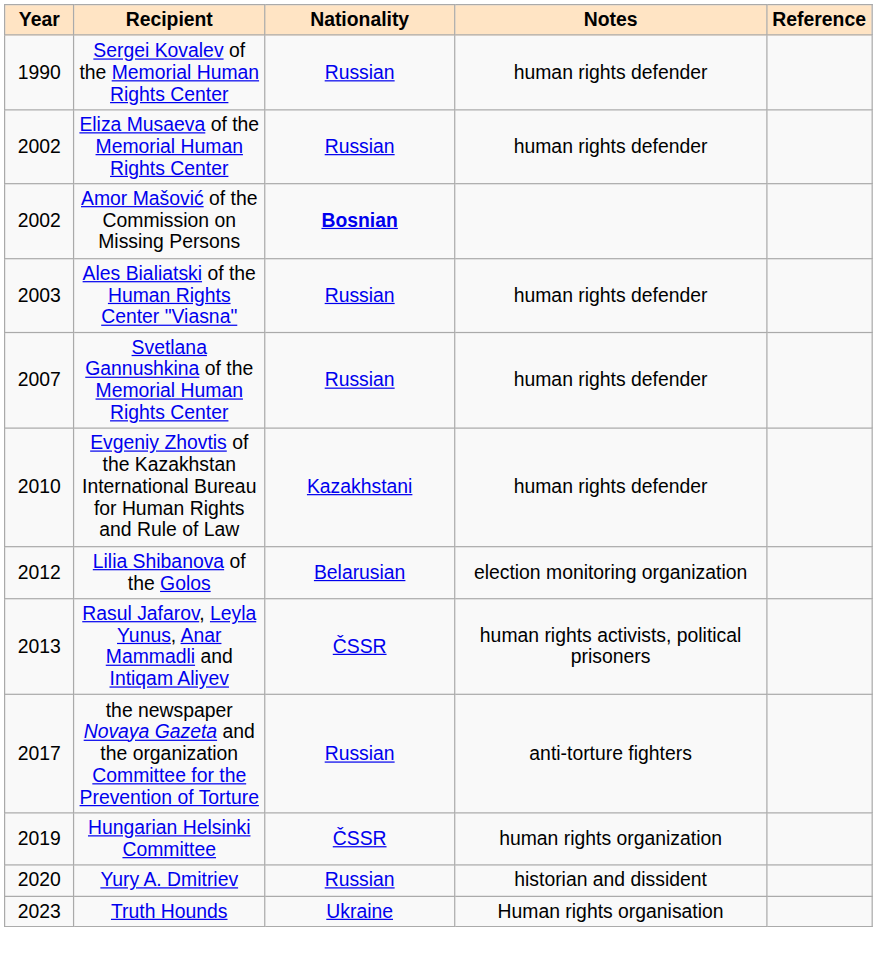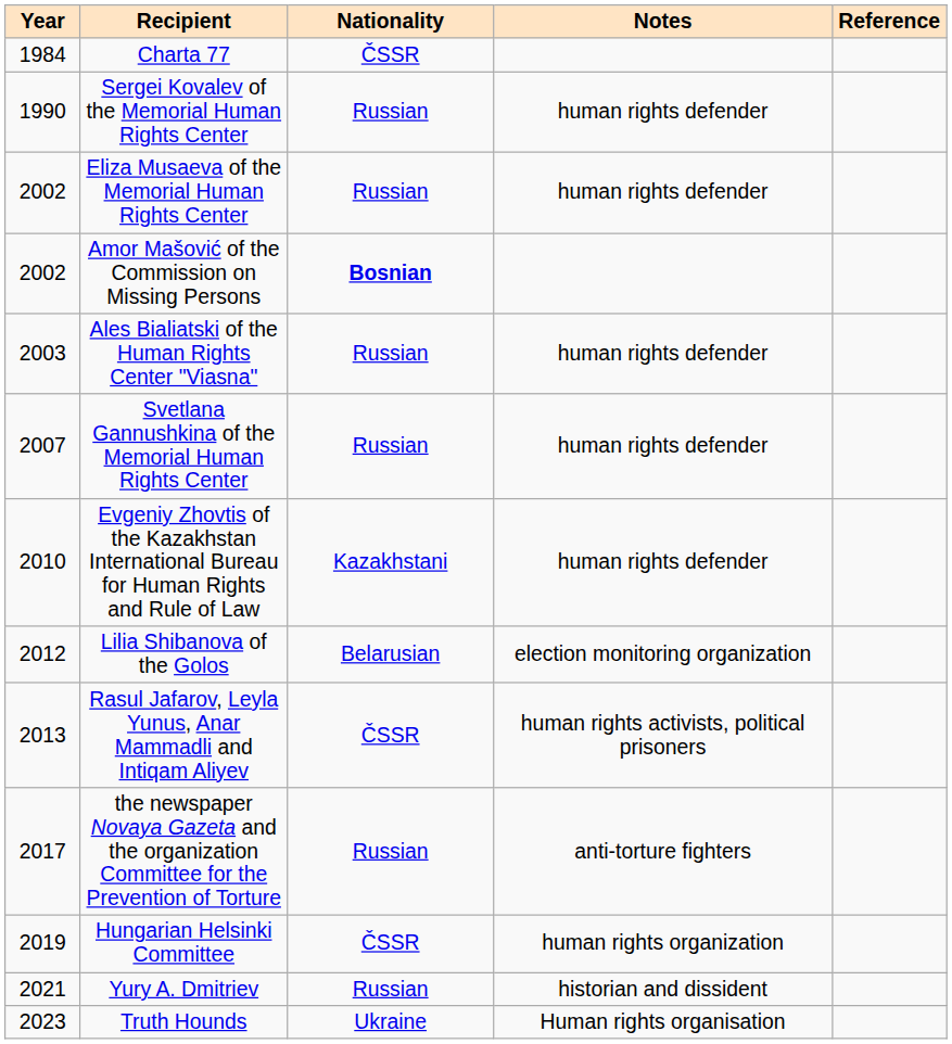 <table class="sortable wikitable" border="1" style="text-align:center;">
 <tr>
 <th scope="col" width=50 style="background:#FFE4C4;">Year</th>
 <th scope="col" width=150 style="background:#FFE4C4;">Recipient</th>
 <th scope="col" width=150 style="background:#FFE4C4;">Nationality</th>
 <th scope="col" class=unsortable width=250 style="background:#FFE4C4;">Notes</th>
 <th scope="col" class=unsortable width=80 style="background:#FFE4C4;">Reference</th>
+</tr>
+<tr>
+<td>1984</td>
+<td><a href='#'>Charta 77</a></td>
+<td><a href='#'>ČSSR</a></td>
+<td></td>
+<td></td>
 </tr>
 <tr>
 <td>1990</td>
 <td><a href='#'>Sergei Kovalev</a> of the <a href='#'>Memorial Human Rights Center</a></td>
 <td><a href='#'>Russian</a></td>
 <td>human rights defender</td>
 <td></td>
 </tr>
 <tr>
 <td>2002</td>
 <td><a href='#'>Eliza Musaeva</a> of the <a href='#'>Memorial Human Rights Center</a></td>
 <td><a href='#'>Russian</a></td>
 <td>human rights defender</td>
 <td></td>
 </tr>
 <tr>
 <td>2002</td>
 <td><a href='#'>Amor Mašović</a> of the Commission on Missing Persons</td>
 <td><strong><a href='#'>Bosnian</a></strong></td>
 <td></td>
 <td></td>
 </tr>
 <tr>
 <td>2003</td>
 <td><a href='#'>Ales Bialiatski</a> of the <a href='#'>Human Rights Center "Viasna"</a></td>
 <td><a href='#'>Russian</a></td>
 <td>human rights defender</td>
 <td></td>
 </tr>
 <tr>
 <td>2007</td>
 <td><a href='#'>Svetlana Gannushkina</a> of the <a href='#'>Memorial Human Rights Center</a></td>
 <td><a href='#'>Russian</a></td>
 <td>human rights defender</td>
 <td></td>
 </tr>
 <tr>
 <td>2010</td>
 <td><a href='#'>Evgeniy Zhovtis</a> of the Kazakhstan International Bureau for Human Rights and Rule of Law</td>
 <td><a href='#'>Kazakhstani</a></td>
 <td>human rights defender</td>
 <td></td>
 </tr>
 <tr>
 <td>2012</td>
 <td><a href='#'>Lilia Shibanova</a> of the <a href='#'>Golos</a></td>
 <td><a href='#'>Belarusian</a></td>
 <td>election monitoring organization</td>
 <td></td>
 </tr>
 <tr>
 <td>2013</td>
 <td><a href='#'>Rasul Jafarov</a>, <a href='#'>Leyla Yunus</a>, <a href='#'>Anar Mammadli</a> and <a href='#'>Intiqam Aliyev</a></td>
 <td><a href='#'>ČSSR</a></td>
 <td>human rights activists, political prisoners</td>
 <td></td>
 </tr>
 <tr>
 <td>2017</td>
 <td>the newspaper <em><a href='#'>Novaya Gazeta</a></em> and the organization <a href='#'>Committee for the Prevention of Torture</a></td>
 <td><a href='#'>Russian</a></td>
 <td>anti-torture fighters</td>
 <td></td>
 </tr>
 <tr>
 <td>2019</td>
 <td><a href='#'>Hungarian Helsinki Committee</a></td>
 <td><a href='#'>ČSSR</a></td>
 <td>human rights organization</td>
 <td></td>
 </tr>
 <tr>
-<td>2020</td>
+<td>2021</td>
 <td><a href='#'>Yury A. Dmitriev</a></td>
 <td><a href='#'>Russian</a></td>
 <td>historian and dissident</td>
 <td></td>
 </tr>
 <tr>
 <td>2023</td>
 <td><a href='#'>Truth Hounds</a></td>
 <td><a href='#'>Ukraine</a></td>
 <td>Human rights organisation</td>
 <td></td>
 </tr>
 </table>
